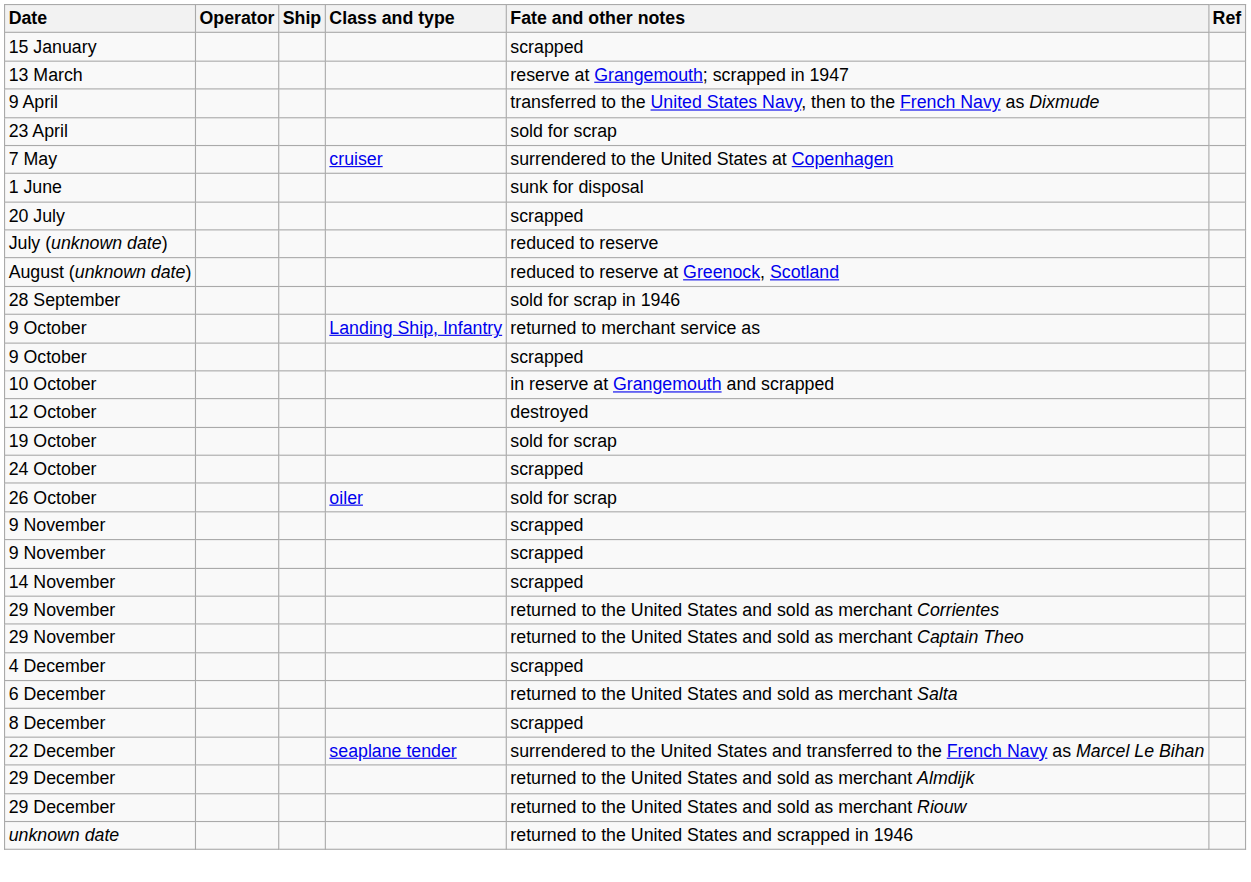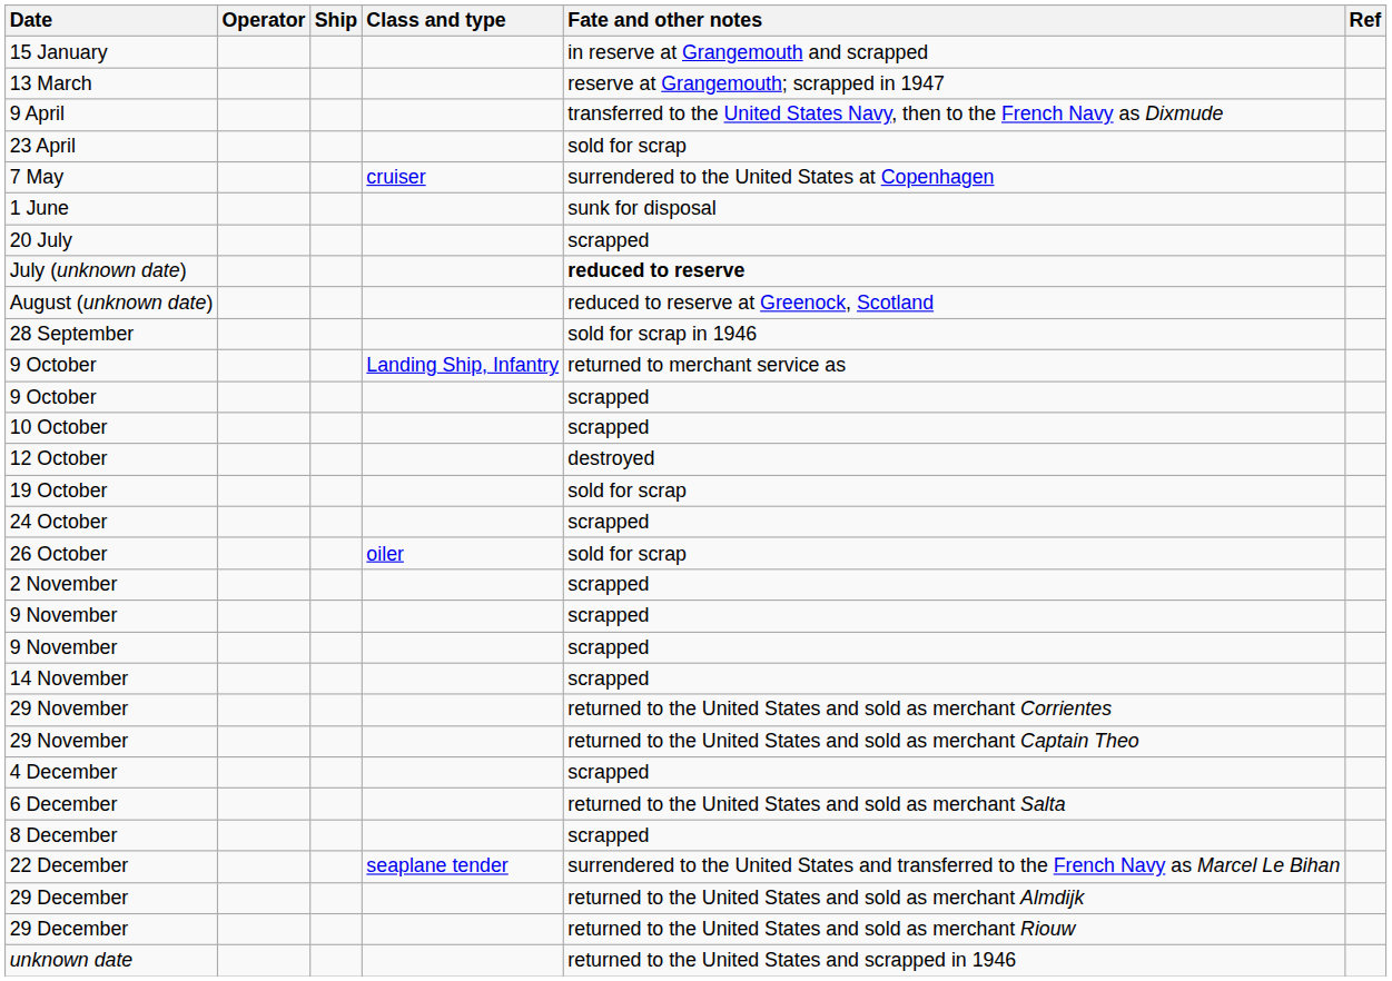 <table class="wikitable nowraplinks sortable">
 <tr>
 <th style="text-align: left;">Date</th>
 <th style="text-align: left;">Operator</th>
 <th style="text-align: left;">Ship</th>
 <th style="text-align: left;">Class and type</th>
 <th style="text-align: left;">Fate and other notes</th>
 <th style="text-align: left;">Ref</th>
 </tr>
 <tr>
 <td>15 January</td>
 <td></td>
 <td><strong></strong></td>
 <td></td>
-<td>scrapped</td>
+<td>in reserve at <a href='#'>Grangemouth</a> and scrapped</td>
 <td></td>
 </tr>
 <tr>
 <td>13 March</td>
 <td></td>
 <td><strong></strong></td>
 <td></td>
 <td>reserve at <a href='#'>Grangemouth</a>; scrapped in 1947</td>
 <td></td>
 </tr>
 <tr>
 <td>9 April</td>
 <td></td>
 <td><strong></strong></td>
 <td></td>
 <td>transferred to the <a href='#'>United States Navy</a>, then to the <a href='#'>French Navy</a> as <em>Dixmude</em></td>
 <td></td>
 </tr>
 <tr>
 <td>23 April</td>
 <td></td>
 <td><strong></strong></td>
 <td></td>
 <td>sold for scrap</td>
 <td></td>
 </tr>
 <tr>
 <td>7 May</td>
 <td></td>
 <td><strong></strong></td>
 <td><a href='#'>cruiser</a></td>
 <td>surrendered to the United States at <a href='#'>Copenhagen</a></td>
 <td></td>
 </tr>
 <tr>
 <td>1 June</td>
 <td></td>
 <td><strong></strong></td>
 <td></td>
 <td>sunk for disposal</td>
 <td></td>
 </tr>
 <tr>
 <td>20 July</td>
 <td></td>
 <td><strong></strong></td>
 <td></td>
 <td>scrapped</td>
 <td></td>
 </tr>
 <tr>
 <td>July (<em>unknown date</em>)</td>
 <td></td>
 <td><strong></strong></td>
 <td></td>
-<td>reduced to reserve</td>
+<td><strong>reduced to reserve</strong></td>
 <td></td>
 </tr>
 <tr>
 <td>August (<em>unknown date</em>)</td>
 <td></td>
 <td><strong></strong></td>
 <td></td>
 <td>reduced to reserve at <a href='#'>Greenock</a>, <a href='#'>Scotland</a></td>
 <td></td>
 </tr>
 <tr>
 <td>28 September</td>
 <td></td>
 <td><strong></strong></td>
 <td></td>
 <td>sold for scrap in 1946</td>
 <td></td>
 </tr>
 <tr>
 <td>9 October</td>
 <td></td>
 <td><strong></strong></td>
 <td><a href='#'>Landing Ship, Infantry</a></td>
 <td>returned to merchant service as </td>
 <td></td>
 </tr>
 <tr>
 <td>9 October</td>
 <td></td>
 <td><strong></strong></td>
 <td></td>
 <td>scrapped</td>
 <td></td>
 </tr>
 <tr>
 <td>10 October</td>
 <td></td>
 <td><strong></strong></td>
 <td></td>
-<td>in reserve at <a href='#'>Grangemouth</a> and scrapped</td>
+<td>scrapped</td>
 <td></td>
 </tr>
 <tr>
 <td>12 October</td>
 <td></td>
 <td><strong></strong></td>
 <td></td>
 <td>destroyed</td>
 <td></td>
 </tr>
 <tr>
 <td>19 October</td>
 <td></td>
 <td><strong></strong></td>
 <td></td>
 <td>sold for scrap</td>
 <td></td>
 </tr>
 <tr>
 <td>24 October</td>
 <td></td>
 <td><strong></strong></td>
 <td></td>
 <td>scrapped</td>
 <td></td>
 </tr>
 <tr>
 <td>26 October</td>
 <td></td>
 <td><strong></strong></td>
 <td> <a href='#'>oiler</a></td>
 <td>sold for scrap</td>
+<td></td>
+</tr>
+<tr>
+<td>2 November</td>
+<td></td>
+<td><strong></strong></td>
+<td></td>
+<td>scrapped</td>
 <td></td>
 </tr>
 <tr>
 <td>9 November</td>
 <td></td>
 <td><strong></strong></td>
 <td></td>
 <td>scrapped</td>
 <td></td>
 </tr>
 <tr>
 <td>9 November</td>
 <td></td>
 <td><strong></strong></td>
 <td></td>
 <td>scrapped</td>
 <td></td>
 </tr>
 <tr>
 <td>14 November</td>
 <td></td>
 <td><strong></strong></td>
 <td></td>
 <td>scrapped</td>
 <td></td>
 </tr>
 <tr>
 <td>29 November</td>
 <td></td>
 <td><strong></strong></td>
 <td></td>
 <td>returned to the United States and sold as merchant <em>Corrientes</em></td>
 <td></td>
 </tr>
 <tr>
 <td>29 November</td>
 <td></td>
 <td><strong></strong></td>
 <td></td>
 <td>returned to the United States and sold as merchant <em>Captain Theo</em></td>
 <td></td>
 </tr>
 <tr>
 <td>4 December</td>
 <td></td>
 <td><strong></strong></td>
 <td></td>
 <td>scrapped</td>
 <td></td>
 </tr>
 <tr>
 <td>6 December</td>
 <td></td>
 <td><strong></strong></td>
 <td></td>
 <td>returned to the United States and sold as merchant <em>Salta</em></td>
 <td></td>
 </tr>
 <tr>
 <td>8 December</td>
 <td></td>
 <td><strong></strong></td>
 <td></td>
 <td>scrapped</td>
 <td></td>
 </tr>
 <tr>
 <td>22 December</td>
 <td></td>
 <td><strong></strong></td>
 <td><a href='#'>seaplane tender</a></td>
 <td>surrendered to the United States and transferred to the <a href='#'>French Navy</a> as <em>Marcel Le Bihan</em></td>
 <td></td>
 </tr>
 <tr>
 <td>29 December</td>
 <td></td>
 <td><strong></strong></td>
 <td></td>
 <td>returned to the United States and sold as merchant <em>Almdijk</em></td>
 <td></td>
 </tr>
 <tr>
 <td>29 December</td>
 <td></td>
 <td><strong></strong></td>
 <td></td>
 <td>returned to the United States and sold as merchant <em>Riouw</em></td>
 <td></td>
 </tr>
 <tr>
 <td><em>unknown date</em></td>
 <td></td>
 <td><strong></strong></td>
 <td></td>
 <td>returned to the United States and scrapped in 1946</td>
 <td></td>
 </tr>
 </table>
